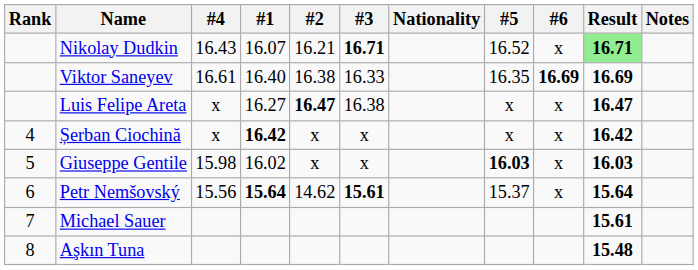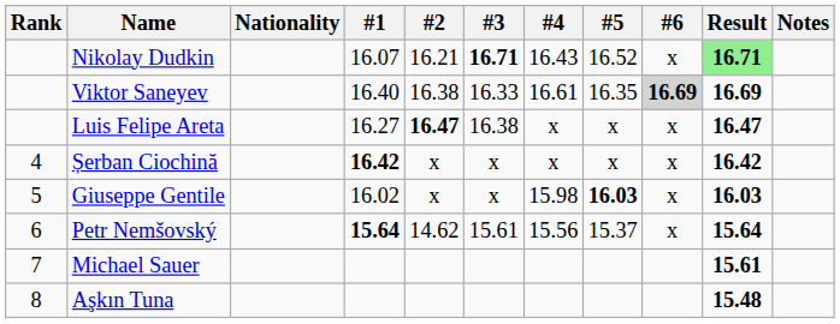 <table class="wikitable sortable" style="text-align:center">
 <tr>
 <th>Rank</th>
 <th>Name</th>
-<th>#4</th>
+<th>Nationality</th>
 <th>#1</th>
 <th>#2</th>
 <th>#3</th>
-<th>Nationality</th>
+<th>#4</th>
 <th>#5</th>
 <th>#6</th>
 <th>Result</th>
 <th>Notes</th>
 </tr>
 <tr>
 <td></td>
 <td align="left"><a href='#'>Nikolay Dudkin</a></td>
-<td>16.43</td>
+<td align=left></td>
 <td>16.07</td>
 <td>16.21</td>
 <td><strong>16.71</strong></td>
-<td align=left></td>
+<td>16.43</td>
 <td>16.52</td>
 <td>x</td>
 <td style="background: lightgreen;"><strong>16.71</strong></td>
 <td></td>
 </tr>
 <tr>
 <td></td>
 <td align="left"><a href='#'>Viktor Saneyev</a></td>
-<td>16.61</td>
+<td align=left></td>
 <td>16.40</td>
 <td>16.38</td>
 <td>16.33</td>
-<td align=left></td>
+<td>16.61</td>
 <td>16.35</td>
-<td><strong>16.69</strong></td>
+<td style="background: lightgrey;"><strong>16.69</strong></td>
 <td><strong>16.69</strong></td>
 <td></td>
 </tr>
 <tr>
 <td></td>
 <td align="left"><a href='#'>Luis Felipe Areta</a></td>
-<td>x</td>
+<td align=left></td>
 <td>16.27</td>
 <td><strong>16.47</strong></td>
 <td>16.38</td>
-<td align=left></td>
+<td>x</td>
 <td>x</td>
 <td>x</td>
 <td><strong>16.47</strong></td>
 <td></td>
 </tr>
 <tr>
 <td>4</td>
 <td align="left"><a href='#'>Șerban Ciochină</a></td>
-<td>x</td>
+<td align=left></td>
 <td><strong>16.42</strong></td>
 <td>x</td>
 <td>x</td>
-<td align=left></td>
+<td>x</td>
 <td>x</td>
 <td>x</td>
 <td><strong>16.42</strong></td>
 <td></td>
 </tr>
 <tr>
 <td>5</td>
 <td align="left"><a href='#'>Giuseppe Gentile</a></td>
-<td>15.98</td>
+<td align=left></td>
 <td>16.02</td>
 <td>x</td>
 <td>x</td>
-<td align=left></td>
+<td>15.98</td>
 <td><strong>16.03</strong></td>
 <td>x</td>
 <td><strong>16.03</strong></td>
 <td></td>
 </tr>
 <tr>
 <td>6</td>
 <td align="left"><a href='#'>Petr Nemšovský</a></td>
-<td>15.56</td>
+<td align=left></td>
 <td><strong>15.64</strong></td>
 <td>14.62</td>
-<td><strong>15.61</strong></td>
-<td align=left></td>
+<td>15.61</td>
+<td>15.56</td>
 <td>15.37</td>
 <td>x</td>
 <td><strong>15.64</strong></td>
 <td></td>
 </tr>
 <tr>
 <td>7</td>
 <td align="left"><a href='#'>Michael Sauer</a></td>
+<td align=left></td>
 <td></td>
 <td></td>
 <td></td>
 <td></td>
-<td align=left></td>
 <td></td>
 <td></td>
 <td><strong>15.61</strong></td>
 <td></td>
 </tr>
 <tr>
 <td>8</td>
 <td align="left"><a href='#'>Aşkın Tuna</a></td>
+<td align=left></td>
 <td></td>
 <td></td>
 <td></td>
 <td></td>
-<td align=left></td>
 <td></td>
 <td></td>
 <td><strong>15.48</strong></td>
 <td></td>
 </tr>
 </table>
